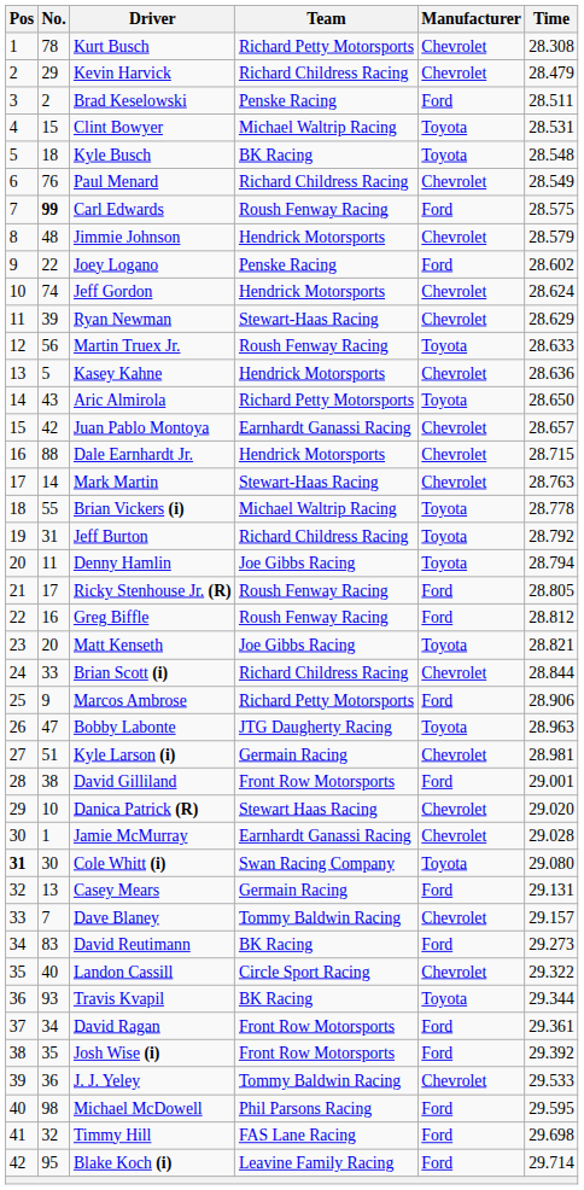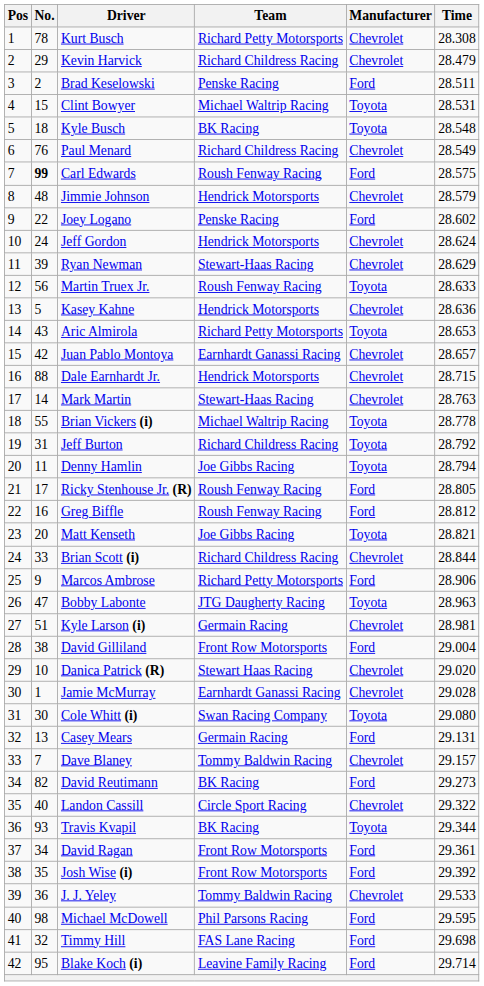 <table class="wikitable" style="font-size:95%">
 <tr>
 <th>Pos</th>
 <th>No.</th>
 <th>Driver</th>
 <th>Team</th>
 <th>Manufacturer</th>
 <th>Time</th>
 </tr>
 <tr>
 <td>1</td>
 <td>78</td>
 <td><a href='#'>Kurt Busch</a></td>
 <td><a href='#'>Richard Petty Motorsports</a></td>
 <td><a href='#'>Chevrolet</a></td>
 <td>28.308</td>
 </tr>
 <tr>
 <td>2</td>
 <td>29</td>
 <td><a href='#'>Kevin Harvick</a></td>
 <td><a href='#'>Richard Childress Racing</a></td>
 <td><a href='#'>Chevrolet</a></td>
 <td>28.479</td>
 </tr>
 <tr>
 <td>3</td>
 <td>2</td>
 <td><a href='#'>Brad Keselowski</a></td>
 <td><a href='#'>Penske Racing</a></td>
 <td><a href='#'>Ford</a></td>
 <td>28.511</td>
 </tr>
 <tr>
 <td>4</td>
 <td>15</td>
 <td><a href='#'>Clint Bowyer</a></td>
 <td><a href='#'>Michael Waltrip Racing</a></td>
 <td><a href='#'>Toyota</a></td>
 <td>28.531</td>
 </tr>
 <tr>
 <td>5</td>
 <td>18</td>
 <td><a href='#'>Kyle Busch</a></td>
 <td><a href='#'>BK Racing</a></td>
 <td><a href='#'>Toyota</a></td>
 <td>28.548</td>
 </tr>
 <tr>
 <td>6</td>
 <td>76</td>
 <td><a href='#'>Paul Menard</a></td>
 <td><a href='#'>Richard Childress Racing</a></td>
 <td><a href='#'>Chevrolet</a></td>
 <td>28.549</td>
 </tr>
 <tr>
 <td>7</td>
 <td><strong>99</strong></td>
 <td><a href='#'>Carl Edwards</a></td>
 <td><a href='#'>Roush Fenway Racing</a></td>
 <td><a href='#'>Ford</a></td>
 <td>28.575</td>
 </tr>
 <tr>
 <td>8</td>
 <td>48</td>
 <td><a href='#'>Jimmie Johnson</a></td>
 <td><a href='#'>Hendrick Motorsports</a></td>
 <td><a href='#'>Chevrolet</a></td>
 <td>28.579</td>
 </tr>
 <tr>
 <td>9</td>
 <td>22</td>
 <td><a href='#'>Joey Logano</a></td>
 <td><a href='#'>Penske Racing</a></td>
 <td><a href='#'>Ford</a></td>
 <td>28.602</td>
 </tr>
 <tr>
 <td>10</td>
-<td>74</td>
+<td>24</td>
 <td><a href='#'>Jeff Gordon</a></td>
 <td><a href='#'>Hendrick Motorsports</a></td>
 <td><a href='#'>Chevrolet</a></td>
 <td>28.624</td>
 </tr>
 <tr>
 <td>11</td>
 <td>39</td>
 <td><a href='#'>Ryan Newman</a></td>
 <td><a href='#'>Stewart-Haas Racing</a></td>
 <td><a href='#'>Chevrolet</a></td>
 <td>28.629</td>
 </tr>
 <tr>
 <td>12</td>
 <td>56</td>
 <td><a href='#'>Martin Truex Jr.</a></td>
 <td><a href='#'>Roush Fenway Racing</a></td>
 <td><a href='#'>Toyota</a></td>
 <td>28.633</td>
 </tr>
 <tr>
 <td>13</td>
 <td>5</td>
 <td><a href='#'>Kasey Kahne</a></td>
 <td><a href='#'>Hendrick Motorsports</a></td>
 <td><a href='#'>Chevrolet</a></td>
 <td>28.636</td>
 </tr>
 <tr>
 <td>14</td>
 <td>43</td>
 <td><a href='#'>Aric Almirola</a></td>
 <td><a href='#'>Richard Petty Motorsports</a></td>
 <td><a href='#'>Toyota</a></td>
-<td>28.650</td>
+<td>28.653</td>
 </tr>
 <tr>
 <td>15</td>
 <td>42</td>
 <td><a href='#'>Juan Pablo Montoya</a></td>
 <td><a href='#'>Earnhardt Ganassi Racing</a></td>
 <td><a href='#'>Chevrolet</a></td>
 <td>28.657</td>
 </tr>
 <tr>
 <td>16</td>
 <td>88</td>
 <td><a href='#'>Dale Earnhardt Jr.</a></td>
 <td><a href='#'>Hendrick Motorsports</a></td>
 <td><a href='#'>Chevrolet</a></td>
 <td>28.715</td>
 </tr>
 <tr>
 <td>17</td>
 <td>14</td>
 <td><a href='#'>Mark Martin</a></td>
 <td><a href='#'>Stewart-Haas Racing</a></td>
 <td><a href='#'>Chevrolet</a></td>
 <td>28.763</td>
 </tr>
 <tr>
 <td>18</td>
 <td>55</td>
 <td><a href='#'>Brian Vickers</a> <strong>(i)</strong></td>
 <td><a href='#'>Michael Waltrip Racing</a></td>
 <td><a href='#'>Toyota</a></td>
 <td>28.778</td>
 </tr>
 <tr>
 <td>19</td>
 <td>31</td>
 <td><a href='#'>Jeff Burton</a></td>
 <td><a href='#'>Richard Childress Racing</a></td>
 <td><a href='#'>Toyota</a></td>
 <td>28.792</td>
 </tr>
 <tr>
 <td>20</td>
 <td>11</td>
 <td><a href='#'>Denny Hamlin</a></td>
 <td><a href='#'>Joe Gibbs Racing</a></td>
 <td><a href='#'>Toyota</a></td>
 <td>28.794</td>
 </tr>
 <tr>
 <td>21</td>
 <td>17</td>
 <td><a href='#'>Ricky Stenhouse Jr.</a> <strong>(R)</strong></td>
 <td><a href='#'>Roush Fenway Racing</a></td>
 <td><a href='#'>Ford</a></td>
 <td>28.805</td>
 </tr>
 <tr>
 <td>22</td>
 <td>16</td>
 <td><a href='#'>Greg Biffle</a></td>
 <td><a href='#'>Roush Fenway Racing</a></td>
 <td><a href='#'>Ford</a></td>
 <td>28.812</td>
 </tr>
 <tr>
 <td>23</td>
 <td>20</td>
 <td><a href='#'>Matt Kenseth</a></td>
 <td><a href='#'>Joe Gibbs Racing</a></td>
 <td><a href='#'>Toyota</a></td>
 <td>28.821</td>
 </tr>
 <tr>
 <td>24</td>
 <td>33</td>
 <td><a href='#'>Brian Scott</a> <strong>(i)</strong></td>
 <td><a href='#'>Richard Childress Racing</a></td>
 <td><a href='#'>Chevrolet</a></td>
 <td>28.844</td>
 </tr>
 <tr>
 <td>25</td>
 <td>9</td>
 <td><a href='#'>Marcos Ambrose</a></td>
 <td><a href='#'>Richard Petty Motorsports</a></td>
 <td><a href='#'>Ford</a></td>
 <td>28.906</td>
 </tr>
 <tr>
 <td>26</td>
 <td>47</td>
 <td><a href='#'>Bobby Labonte</a></td>
 <td><a href='#'>JTG Daugherty Racing</a></td>
 <td><a href='#'>Toyota</a></td>
 <td>28.963</td>
 </tr>
 <tr>
 <td>27</td>
 <td>51</td>
 <td><a href='#'>Kyle Larson</a> <strong>(i)</strong></td>
 <td><a href='#'>Germain Racing</a></td>
 <td><a href='#'>Chevrolet</a></td>
 <td>28.981</td>
 </tr>
 <tr>
 <td>28</td>
 <td>38</td>
 <td><a href='#'>David Gilliland</a></td>
 <td><a href='#'>Front Row Motorsports</a></td>
 <td><a href='#'>Ford</a></td>
-<td>29.001</td>
+<td>29.004</td>
 </tr>
 <tr>
 <td>29</td>
 <td>10</td>
 <td><a href='#'>Danica Patrick</a> <strong>(R)</strong></td>
 <td><a href='#'>Stewart Haas Racing</a></td>
 <td><a href='#'>Chevrolet</a></td>
 <td>29.020</td>
 </tr>
 <tr>
 <td>30</td>
 <td>1</td>
 <td><a href='#'>Jamie McMurray</a></td>
 <td><a href='#'>Earnhardt Ganassi Racing</a></td>
 <td><a href='#'>Chevrolet</a></td>
 <td>29.028</td>
 </tr>
 <tr>
-<td><strong>31</strong></td>
+<td>31</td>
 <td>30</td>
 <td><a href='#'>Cole Whitt</a> <strong>(i)</strong></td>
 <td><a href='#'>Swan Racing Company</a></td>
 <td><a href='#'>Toyota</a></td>
 <td>29.080</td>
 </tr>
 <tr>
 <td>32</td>
 <td>13</td>
 <td><a href='#'>Casey Mears</a></td>
 <td><a href='#'>Germain Racing</a></td>
 <td><a href='#'>Ford</a></td>
 <td>29.131</td>
 </tr>
 <tr>
 <td>33</td>
 <td>7</td>
 <td><a href='#'>Dave Blaney</a></td>
 <td><a href='#'>Tommy Baldwin Racing</a></td>
 <td><a href='#'>Chevrolet</a></td>
 <td>29.157</td>
 </tr>
 <tr>
 <td>34</td>
-<td>83</td>
+<td>82</td>
 <td><a href='#'>David Reutimann</a></td>
 <td><a href='#'>BK Racing</a></td>
 <td><a href='#'>Ford</a></td>
 <td>29.273</td>
 </tr>
 <tr>
 <td>35</td>
 <td>40</td>
 <td><a href='#'>Landon Cassill</a></td>
 <td><a href='#'>Circle Sport Racing</a></td>
 <td><a href='#'>Chevrolet</a></td>
 <td>29.322</td>
 </tr>
 <tr>
 <td>36</td>
 <td>93</td>
 <td><a href='#'>Travis Kvapil</a></td>
 <td><a href='#'>BK Racing</a></td>
 <td><a href='#'>Toyota</a></td>
 <td>29.344</td>
 </tr>
 <tr>
 <td>37</td>
 <td>34</td>
 <td><a href='#'>David Ragan</a></td>
 <td><a href='#'>Front Row Motorsports</a></td>
 <td><a href='#'>Ford</a></td>
 <td>29.361</td>
 </tr>
 <tr>
 <td>38</td>
 <td>35</td>
 <td><a href='#'>Josh Wise</a> <strong>(i)</strong></td>
 <td><a href='#'>Front Row Motorsports</a></td>
 <td><a href='#'>Ford</a></td>
 <td>29.392</td>
 </tr>
 <tr>
 <td>39</td>
 <td>36</td>
 <td><a href='#'>J. J. Yeley</a></td>
 <td><a href='#'>Tommy Baldwin Racing</a></td>
 <td><a href='#'>Chevrolet</a></td>
 <td>29.533</td>
 </tr>
 <tr>
 <td>40</td>
 <td>98</td>
 <td><a href='#'>Michael McDowell</a></td>
 <td><a href='#'>Phil Parsons Racing</a></td>
 <td><a href='#'>Ford</a></td>
 <td>29.595</td>
 </tr>
 <tr>
 <td>41</td>
 <td>32</td>
 <td><a href='#'>Timmy Hill</a></td>
 <td><a href='#'>FAS Lane Racing</a></td>
 <td><a href='#'>Ford</a></td>
 <td>29.698</td>
 </tr>
 <tr>
 <td>42</td>
 <td>95</td>
 <td><a href='#'>Blake Koch</a> <strong>(i)</strong></td>
 <td><a href='#'>Leavine Family Racing</a></td>
 <td><a href='#'>Ford</a></td>
 <td>29.714</td>
 </tr>
 <tr>
 <th colspan="8"></th>
 </tr>
 </table>
